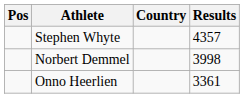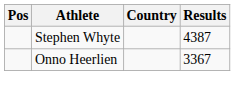 <table class="wikitable">
 <tr>
 <th>Pos</th>
 <th>Athlete</th>
 <th>Country</th>
 <th>Results</th>
 </tr>
 <tr>
 <td align="center"></td>
 <td>Stephen Whyte</td>
 <td></td>
-<td>4357</td>
-</tr>
-<tr>
-<td align="center"></td>
-<td>Norbert Demmel</td>
-<td></td>
-<td>3998</td>
+<td>4387</td>
 </tr>
 <tr>
 <td align="center"></td>
 <td>Onno Heerlien</td>
 <td></td>
-<td>3361</td>
+<td>3367</td>
 </tr>
 </table>
